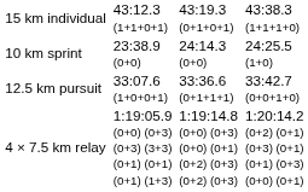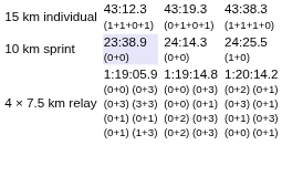 <table>
 <tr>
 <td>15 km individual<br><em></em></td>
 <td></td>
 <td>43:12.3<br><small>(1+1+0+1)</small></td>
 <td></td>
 <td>43:19.3<br><small>(0+1+0+1)</small></td>
 <td></td>
 <td>43:38.3<br><small>(1+1+1+0)</small></td>
 </tr>
 <tr>
 <td>10 km sprint<br><em></em></td>
 <td></td>
-<td>23:38.9<br><small>(0+0)</small></td>
+<td style="background: lavender;">23:38.9<br><small>(0+0)</small></td>
 <td></td>
 <td>24:14.3<br><small>(0+0)</small></td>
 <td></td>
 <td>24:25.5<br><small>(1+0)</small></td>
-</tr>
-<tr>
-<td>12.5 km pursuit<br><em></em></td>
-<td></td>
-<td>33:07.6<br><small>(1+0+0+1)</small></td>
-<td></td>
-<td>33:36.6<br><small>(0+1+1+1)</small></td>
-<td></td>
-<td>33:42.7<br><small>(0+0+1+0)</small></td>
 </tr>
 <tr>
 <td>4 × 7.5 km relay<br><em></em></td>
 <td></td>
 <td>1:19:05.9<br><small>(0+0) (0+3)<br>(0+3) (3+3)<br>(0+1) (0+1)<br>(0+1) (1+3)</small></td>
 <td></td>
 <td>1:19:14.8<br><small>(0+0) (0+3)<br>(0+0) (0+1)<br>(0+2) (0+3)<br>(0+2) (0+3)</small></td>
 <td></td>
 <td>1:20:14.2<br><small>(0+2) (0+1)<br>(0+3) (0+1)<br>(0+1) (0+3)<br>(0+0) (0+1)</small></td>
 </tr>
 </table>
